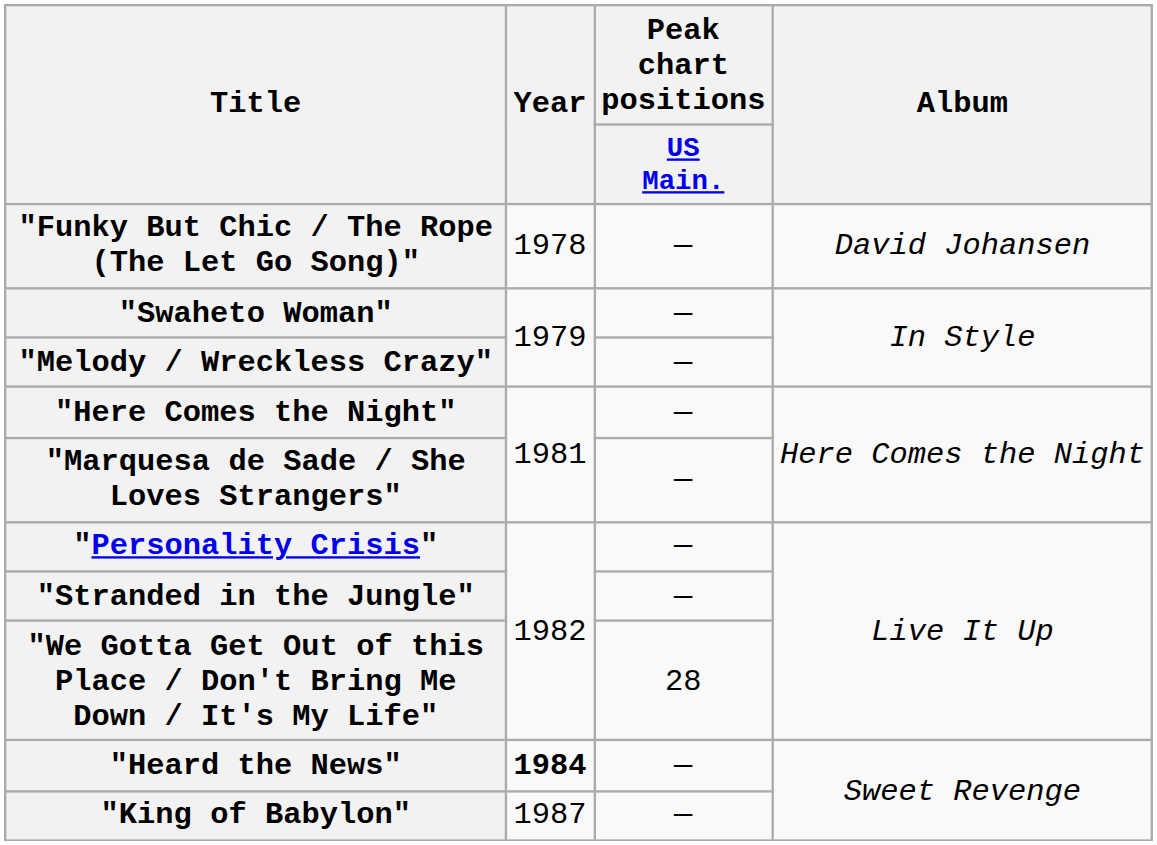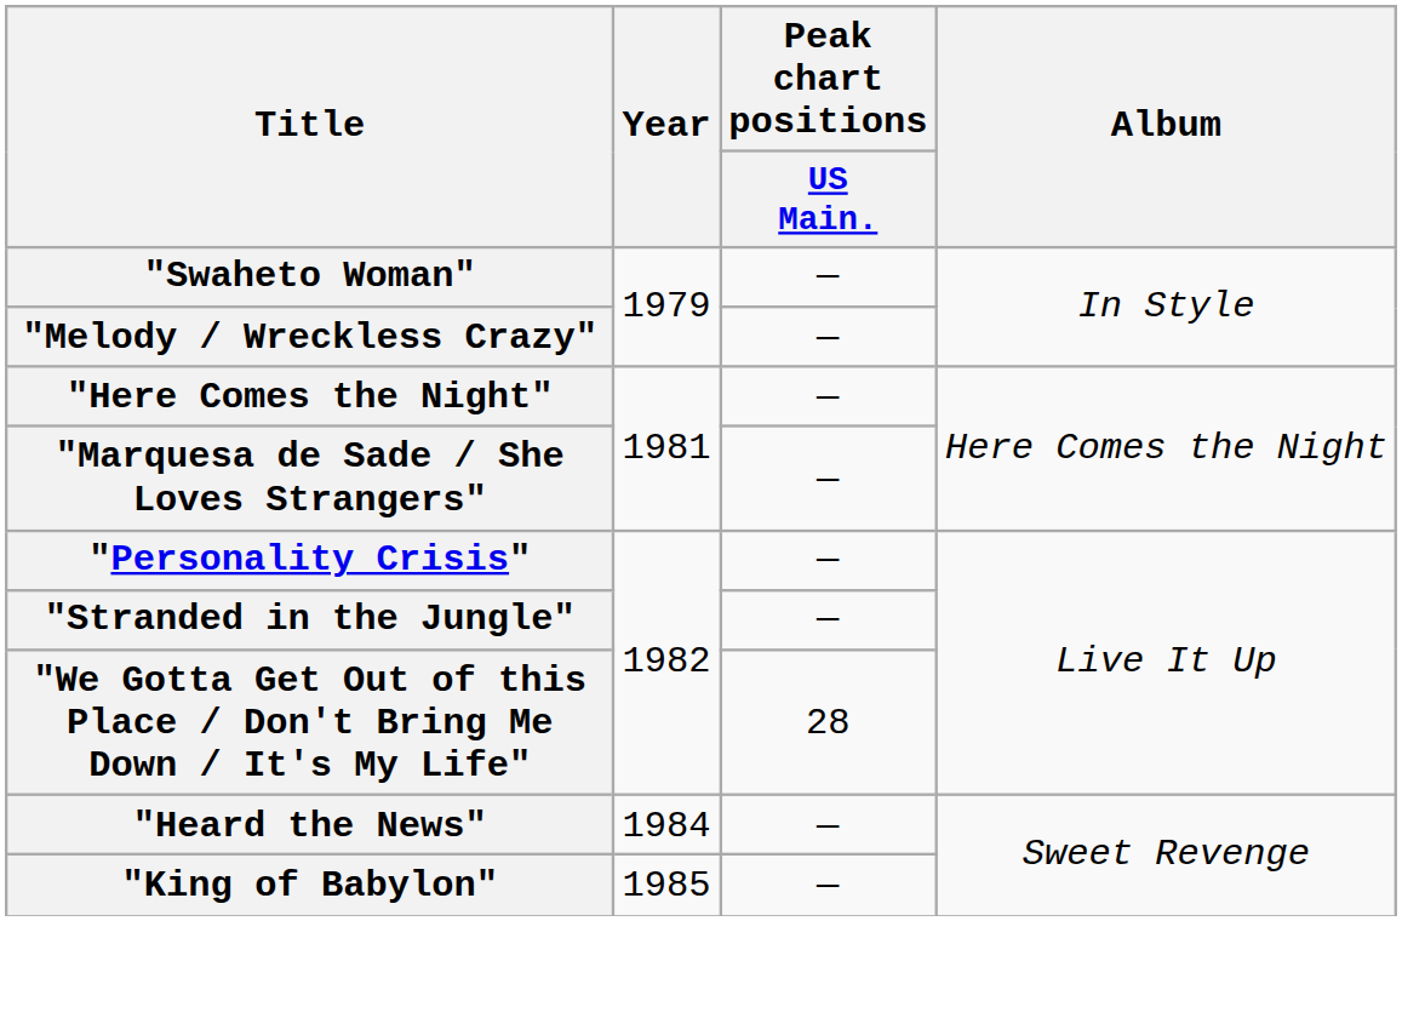 <table class="wikitable plainrowheaders" style="text-align:center;">
 <tr>
 <th scope="col" rowspan="2" style="width:16em;">Title</th>
 <th scope="col" rowspan="2" style="width:1em;">Year</th>
 <th>Peak chart positions</th>
 <th rowspan="2">Album</th>
 </tr>
 <tr>
 <th scope="col" style="width:3em;font-size:90%;"><a href='#'>US<br>Main.</a><br></th>
-</tr>
-<tr>
-<th scope="row">"Funky But Chic / The Rope (The Let Go Song)"</th>
-<td>1978</td>
-<td>—</td>
-<td><em>David Johansen</em></td>
 </tr>
 <tr>
 <th scope="row">"Swaheto Woman"</th>
 <td rowspan="2">1979</td>
 <td>—</td>
 <td rowspan="2"><em>In Style</em></td>
 </tr>
 <tr>
 <th scope="row">"Melody / Wreckless Crazy"</th>
 <td>—</td>
 </tr>
 <tr>
 <th scope="row">"Here Comes the Night"</th>
 <td rowspan="2">1981</td>
 <td>—</td>
 <td rowspan="2"><em>Here Comes the Night</em></td>
 </tr>
 <tr>
 <th scope="row">"Marquesa de Sade / She Loves Strangers"</th>
 <td>—</td>
 </tr>
 <tr>
 <th scope="row">"<a href='#'>Personality Crisis</a>"</th>
 <td rowspan="3">1982</td>
 <td>—</td>
 <td rowspan="3"><em>Live It Up</em></td>
 </tr>
 <tr>
 <th scope="row">"Stranded in the Jungle"</th>
 <td>—</td>
 </tr>
 <tr>
 <th scope="row">"We Gotta Get Out of this Place / Don't Bring Me Down / It's My Life"</th>
 <td>28</td>
 </tr>
 <tr>
 <th scope="row">"Heard the News"</th>
-<td><strong>1984</strong></td>
+<td>1984</td>
 <td>—</td>
 <td rowspan="2"><em>Sweet Revenge</em></td>
 </tr>
 <tr>
 <th scope="row">"King of Babylon"</th>
-<td>1987</td>
+<td>1985</td>
 <td>—</td>
 </tr>
 </table>
